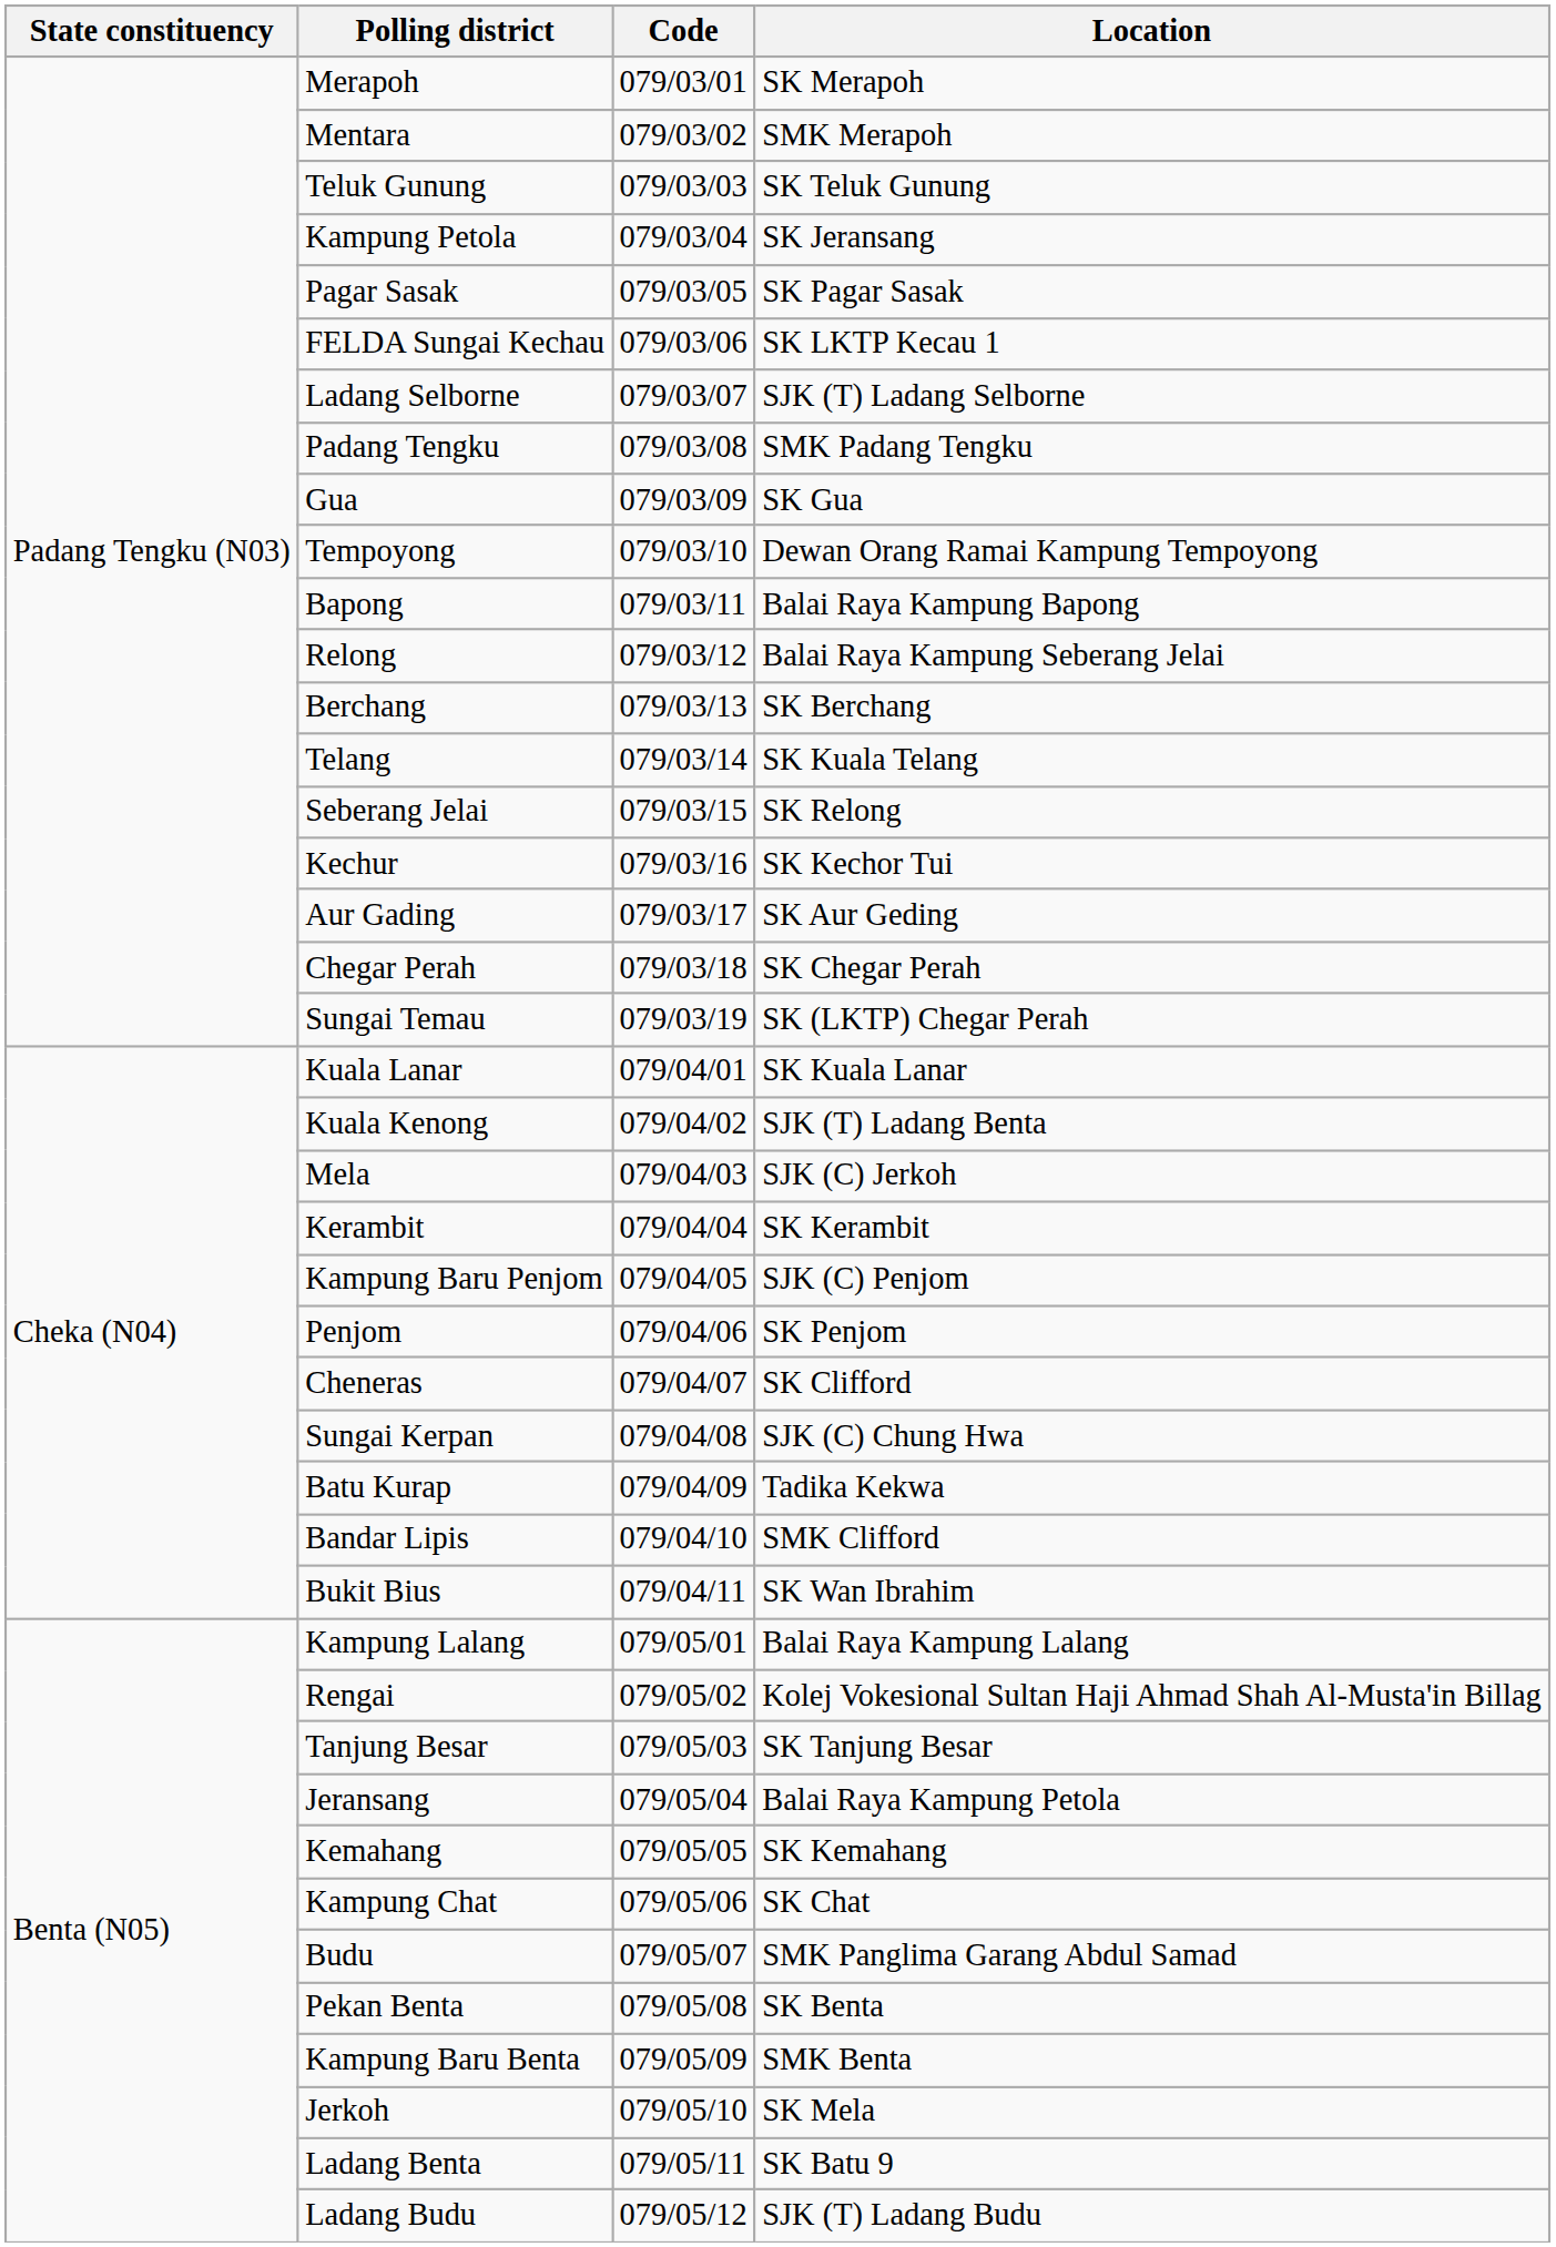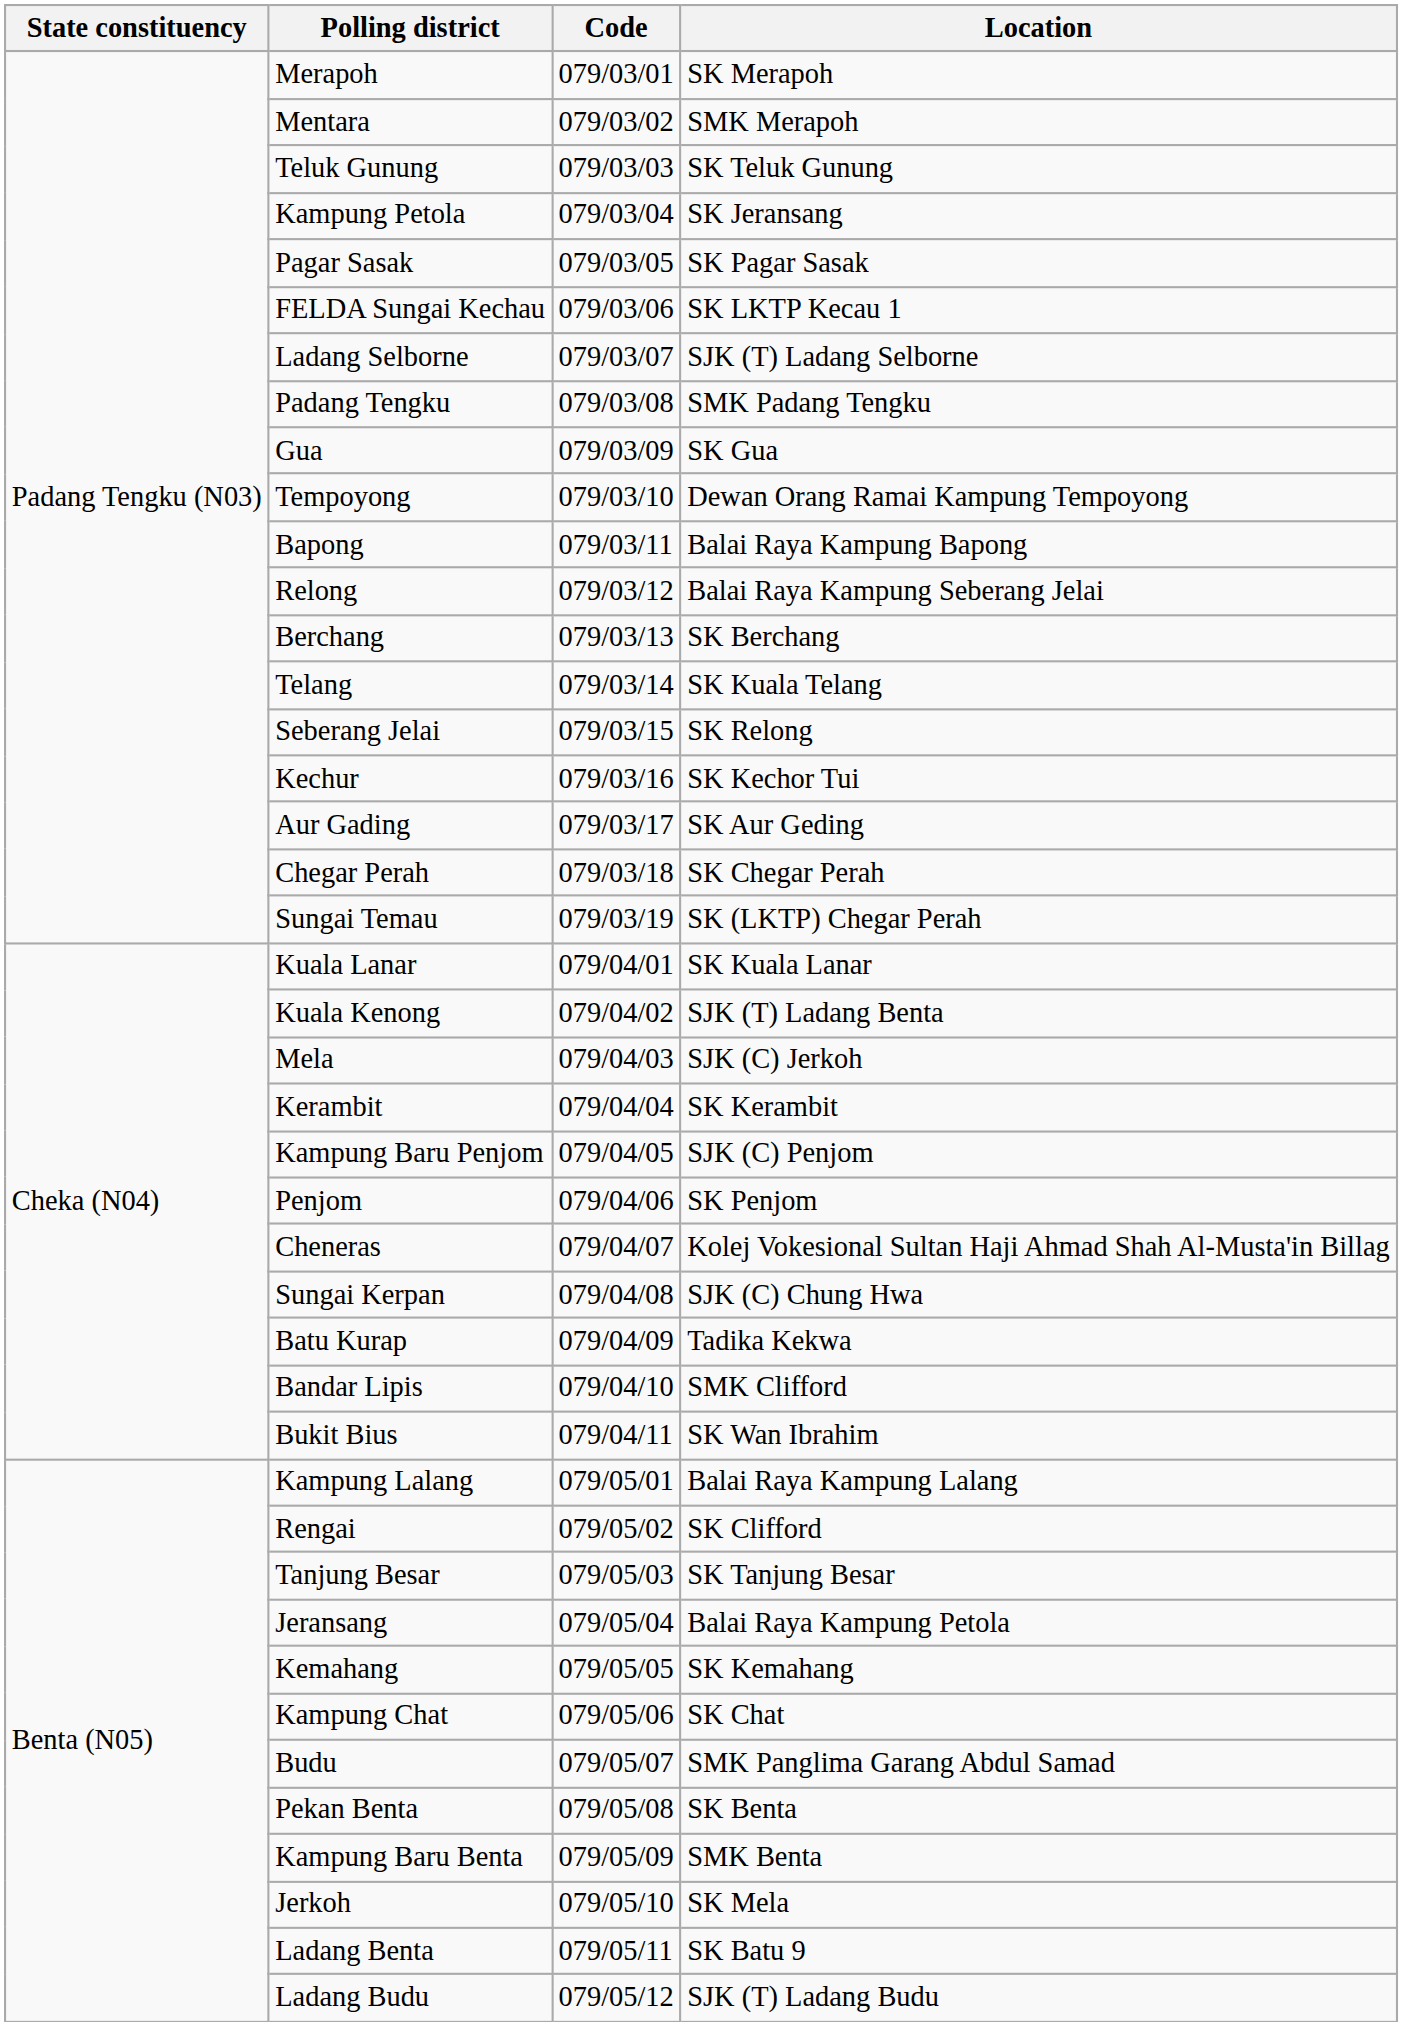 <table class="wikitable sortable mw-collapsible" style="white-space:nowrap;font-size:85%">
 <tr>
 <th>State constituency</th>
 <th>Polling district</th>
 <th>Code</th>
 <th>Location</th>
 </tr>
 <tr>
 <td rowspan="19">Padang Tengku (N03)</td>
 <td>Merapoh</td>
 <td>079/03/01</td>
 <td>SK Merapoh</td>
 </tr>
 <tr>
 <td>Mentara</td>
 <td>079/03/02</td>
 <td>SMK Merapoh</td>
 </tr>
 <tr>
 <td>Teluk Gunung</td>
 <td>079/03/03</td>
 <td>SK Teluk Gunung</td>
 </tr>
 <tr>
 <td>Kampung Petola</td>
 <td>079/03/04</td>
 <td>SK Jeransang</td>
 </tr>
 <tr>
 <td>Pagar Sasak</td>
 <td>079/03/05</td>
 <td>SK Pagar Sasak</td>
 </tr>
 <tr>
 <td>FELDA Sungai Kechau</td>
 <td>079/03/06</td>
 <td>SK LKTP Kecau 1</td>
 </tr>
 <tr>
 <td>Ladang Selborne</td>
 <td>079/03/07</td>
 <td>SJK (T) Ladang Selborne</td>
 </tr>
 <tr>
 <td>Padang Tengku</td>
 <td>079/03/08</td>
 <td>SMK Padang Tengku</td>
 </tr>
 <tr>
 <td>Gua</td>
 <td>079/03/09</td>
 <td>SK Gua</td>
 </tr>
 <tr>
 <td>Tempoyong</td>
 <td>079/03/10</td>
 <td>Dewan Orang Ramai Kampung Tempoyong</td>
 </tr>
 <tr>
 <td>Bapong</td>
 <td>079/03/11</td>
 <td>Balai Raya Kampung Bapong</td>
 </tr>
 <tr>
 <td>Relong</td>
 <td>079/03/12</td>
 <td>Balai Raya Kampung Seberang Jelai</td>
 </tr>
 <tr>
 <td>Berchang</td>
 <td>079/03/13</td>
 <td>SK Berchang</td>
 </tr>
 <tr>
 <td>Telang</td>
 <td>079/03/14</td>
 <td>SK Kuala Telang</td>
 </tr>
 <tr>
 <td>Seberang Jelai</td>
 <td>079/03/15</td>
 <td>SK Relong</td>
 </tr>
 <tr>
 <td>Kechur</td>
 <td>079/03/16</td>
 <td>SK Kechor Tui</td>
 </tr>
 <tr>
 <td>Aur Gading</td>
 <td>079/03/17</td>
 <td>SK Aur Geding</td>
 </tr>
 <tr>
 <td>Chegar Perah</td>
 <td>079/03/18</td>
 <td>SK Chegar Perah</td>
 </tr>
 <tr>
 <td>Sungai Temau</td>
 <td>079/03/19</td>
 <td>SK (LKTP) Chegar Perah</td>
 </tr>
 <tr>
 <td rowspan="11">Cheka (N04)</td>
 <td>Kuala Lanar</td>
 <td>079/04/01</td>
 <td>SK Kuala Lanar</td>
 </tr>
 <tr>
 <td>Kuala Kenong</td>
 <td>079/04/02</td>
 <td>SJK (T) Ladang Benta</td>
 </tr>
 <tr>
 <td>Mela</td>
 <td>079/04/03</td>
 <td>SJK (C) Jerkoh</td>
 </tr>
 <tr>
 <td>Kerambit</td>
 <td>079/04/04</td>
 <td>SK Kerambit</td>
 </tr>
 <tr>
 <td>Kampung Baru Penjom</td>
 <td>079/04/05</td>
 <td>SJK (C) Penjom</td>
 </tr>
 <tr>
 <td>Penjom</td>
 <td>079/04/06</td>
 <td>SK Penjom</td>
 </tr>
 <tr>
 <td>Cheneras</td>
 <td>079/04/07</td>
-<td>SK Clifford</td>
+<td>Kolej Vokesional Sultan Haji Ahmad Shah Al-Musta'in Billag</td>
 </tr>
 <tr>
 <td>Sungai Kerpan</td>
 <td>079/04/08</td>
 <td>SJK (C) Chung Hwa</td>
 </tr>
 <tr>
 <td>Batu Kurap</td>
 <td>079/04/09</td>
 <td>Tadika Kekwa</td>
 </tr>
 <tr>
 <td>Bandar Lipis</td>
 <td>079/04/10</td>
 <td>SMK Clifford</td>
 </tr>
 <tr>
 <td>Bukit Bius</td>
 <td>079/04/11</td>
 <td>SK Wan Ibrahim</td>
 </tr>
 <tr>
 <td rowspan="12">Benta (N05)</td>
 <td>Kampung Lalang</td>
 <td>079/05/01</td>
 <td>Balai Raya Kampung Lalang</td>
 </tr>
 <tr>
 <td>Rengai</td>
 <td>079/05/02</td>
-<td>Kolej Vokesional Sultan Haji Ahmad Shah Al-Musta'in Billag</td>
+<td>SK Clifford</td>
 </tr>
 <tr>
 <td>Tanjung Besar</td>
 <td>079/05/03</td>
 <td>SK Tanjung Besar</td>
 </tr>
 <tr>
 <td>Jeransang</td>
 <td>079/05/04</td>
 <td>Balai Raya Kampung Petola</td>
 </tr>
 <tr>
 <td>Kemahang</td>
 <td>079/05/05</td>
 <td>SK Kemahang</td>
 </tr>
 <tr>
 <td>Kampung Chat</td>
 <td>079/05/06</td>
 <td>SK Chat</td>
 </tr>
 <tr>
 <td>Budu</td>
 <td>079/05/07</td>
 <td>SMK Panglima Garang Abdul Samad</td>
 </tr>
 <tr>
 <td>Pekan Benta</td>
 <td>079/05/08</td>
 <td>SK Benta</td>
 </tr>
 <tr>
 <td>Kampung Baru Benta</td>
 <td>079/05/09</td>
 <td>SMK Benta</td>
 </tr>
 <tr>
 <td>Jerkoh</td>
 <td>079/05/10</td>
 <td>SK Mela</td>
 </tr>
 <tr>
 <td>Ladang Benta</td>
 <td>079/05/11</td>
 <td>SK Batu 9</td>
 </tr>
 <tr>
 <td>Ladang Budu</td>
 <td>079/05/12</td>
 <td>SJK (T) Ladang Budu</td>
 </tr>
 </table>
